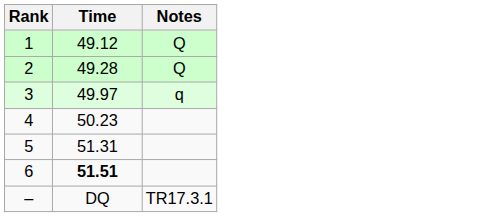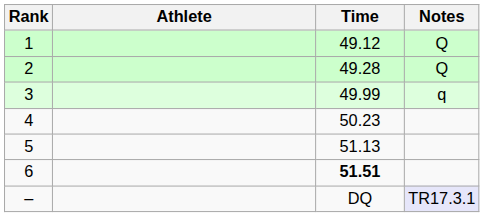 <table class="wikitable" style="text-align:center">
 <tr>
 <th width=40>Rank</th>
+<th width=250>Athlete</th>
 <th width=80>Time</th>
 <th width=50>Notes</th>
 </tr>
 <tr bgcolor=ccffcc>
 <td>1</td>
+<td align=left></td>
 <td>49.12</td>
 <td>Q</td>
 </tr>
 <tr bgcolor=ccffcc>
 <td>2</td>
+<td align=left></td>
 <td>49.28</td>
 <td>Q</td>
 </tr>
 <tr bgcolor=ddffdd>
 <td>3</td>
-<td>49.97</td>
+<td align=left></td>
+<td>49.99</td>
 <td>q</td>
 </tr>
 <tr>
 <td>4</td>
+<td align=left></td>
 <td>50.23</td>
 <td></td>
 </tr>
 <tr>
 <td>5</td>
-<td>51.31</td>
+<td align=left></td>
+<td>51.13</td>
 <td></td>
 </tr>
 <tr>
 <td>6</td>
+<td align=left></td>
 <td><strong>51.51</strong></td>
 <td></td>
 </tr>
 <tr>
 <td>–</td>
+<td align=left></td>
 <td>DQ</td>
-<td>TR17.3.1</td>
+<td style="background: lavender;">TR17.3.1</td>
 </tr>
 </table>
